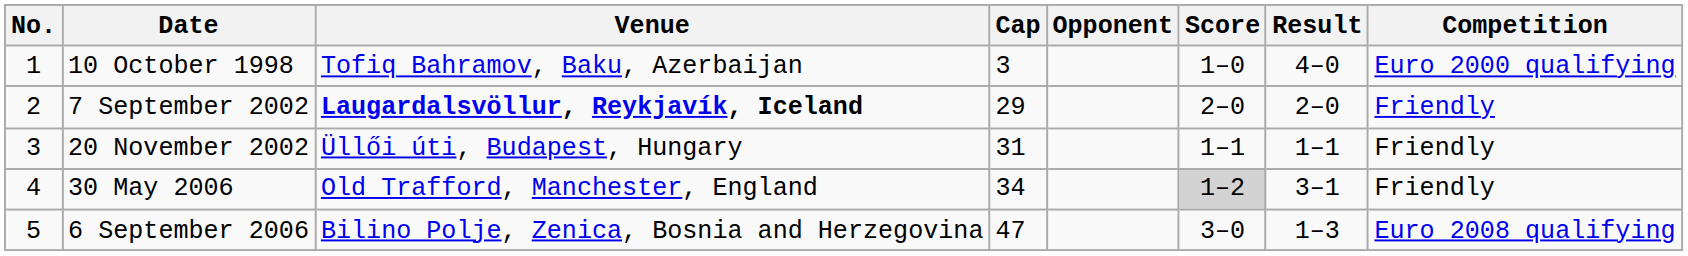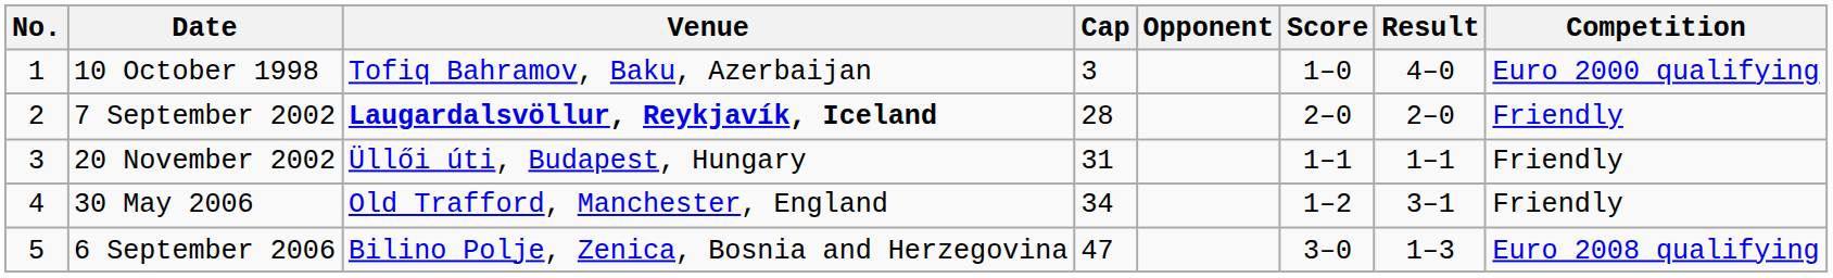 <table class="wikitable sortable">
 <tr>
 <th scope="col">No.</th>
 <th scope="col">Date</th>
 <th scope="col">Venue</th>
 <th>Cap</th>
 <th scope="col">Opponent</th>
 <th scope="col">Score</th>
 <th scope="col">Result</th>
 <th scope="col">Competition</th>
 </tr>
 <tr>
 <td align="center">1</td>
 <td>10 October 1998</td>
 <td><a href='#'>Tofiq Bahramov</a>, <a href='#'>Baku</a>, Azerbaijan</td>
 <td>3</td>
 <td></td>
 <td align="center">1–0</td>
 <td align="center">4–0</td>
 <td><a href='#'>Euro 2000 qualifying</a></td>
 </tr>
 <tr>
 <td align="center">2</td>
 <td>7 September 2002</td>
 <td><strong><a href='#'>Laugardalsvöllur</a>, <a href='#'>Reykjavík</a>, Iceland</strong></td>
-<td>29</td>
+<td>28</td>
 <td></td>
 <td align="center">2–0</td>
 <td align="center">2–0</td>
 <td><a href='#'>Friendly</a></td>
 </tr>
 <tr>
 <td align="center">3</td>
 <td>20 November 2002</td>
 <td><a href='#'>Üllői úti</a>, <a href='#'>Budapest</a>, Hungary</td>
 <td>31</td>
 <td></td>
 <td align="center">1–1</td>
 <td align="center">1–1</td>
 <td>Friendly</td>
 </tr>
 <tr>
 <td align="center">4</td>
 <td>30 May 2006</td>
 <td><a href='#'>Old Trafford</a>, <a href='#'>Manchester</a>, England</td>
 <td>34</td>
 <td></td>
-<td align="center" style="background: lightgrey;">1–2</td>
+<td align="center">1–2</td>
 <td align="center">3–1</td>
 <td>Friendly</td>
 </tr>
 <tr>
 <td align="center">5</td>
 <td>6 September 2006</td>
 <td><a href='#'>Bilino Polje</a>, <a href='#'>Zenica</a>, Bosnia and Herzegovina</td>
 <td>47</td>
 <td></td>
 <td align="center">3–0</td>
 <td align="center">1–3</td>
 <td><a href='#'>Euro 2008 qualifying</a></td>
 </tr>
 </table>
